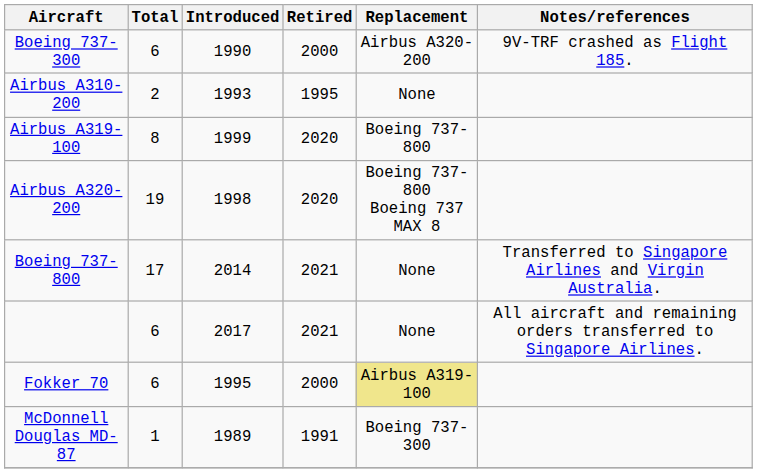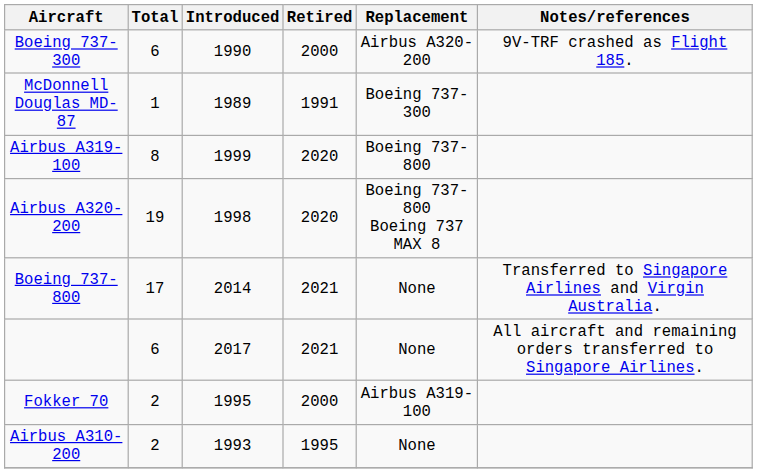 <table class="wikitable" style="margin:auto;text-align:center">
 <tr>
 <th>Aircraft</th>
 <th>Total</th>
 <th>Introduced</th>
 <th>Retired</th>
 <th>Replacement</th>
 <th>Notes/references</th>
 </tr>
 <tr>
 <td><a href='#'>Boeing 737-300</a></td>
 <td>6</td>
 <td>1990</td>
 <td>2000</td>
 <td>Airbus A320-200</td>
 <td>9V-TRF crashed as <a href='#'>Flight 185</a>.</td>
 </tr>
 <tr>
-<td><a href='#'>Airbus A310-200</a></td>
-<td>2</td>
-<td>1993</td>
-<td>1995</td>
-<td>None</td>
+<td><a href='#'>McDonnell Douglas MD-87</a></td>
+<td>1</td>
+<td>1989</td>
+<td>1991</td>
+<td>Boeing 737-300</td>
 <td></td>
 </tr>
 <tr>
 <td><a href='#'>Airbus A319-100</a></td>
 <td>8</td>
 <td>1999</td>
 <td>2020</td>
 <td>Boeing 737-800</td>
 <td></td>
 </tr>
 <tr>
 <td><a href='#'>Airbus A320-200</a></td>
 <td>19</td>
 <td>1998</td>
 <td>2020</td>
 <td>Boeing 737-800<br>Boeing 737 MAX 8</td>
 <td></td>
 </tr>
 <tr>
 <td><a href='#'>Boeing 737-800</a></td>
 <td>17</td>
 <td>2014</td>
 <td>2021</td>
 <td>None</td>
 <td>Transferred to <a href='#'>Singapore Airlines</a> and <a href='#'>Virgin Australia</a>.</td>
 </tr>
 <tr>
 <td></td>
 <td>6</td>
 <td>2017</td>
 <td>2021</td>
 <td>None</td>
 <td>All aircraft and remaining orders transferred to <a href='#'>Singapore Airlines</a>.</td>
 </tr>
 <tr>
 <td><a href='#'>Fokker 70</a></td>
-<td>6</td>
+<td>2</td>
 <td>1995</td>
 <td>2000</td>
-<td style="background: khaki;">Airbus A319-100</td>
+<td>Airbus A319-100</td>
 <td></td>
 </tr>
 <tr>
-<td><a href='#'>McDonnell Douglas MD-87</a></td>
-<td>1</td>
-<td>1989</td>
-<td>1991</td>
-<td>Boeing 737-300</td>
+<td><a href='#'>Airbus A310-200</a></td>
+<td>2</td>
+<td>1993</td>
+<td>1995</td>
+<td>None</td>
 <td></td>
 </tr>
 <tr>
 </tr>
 </table>
